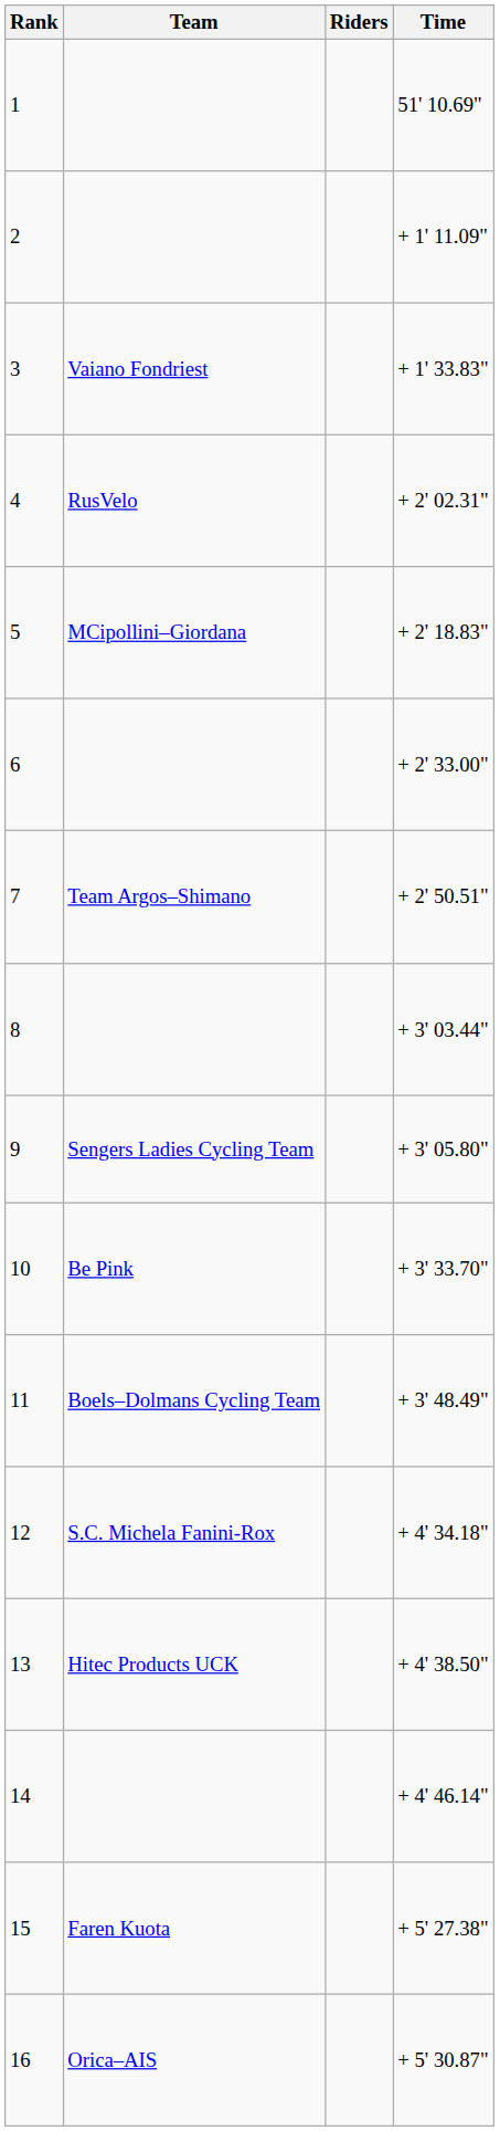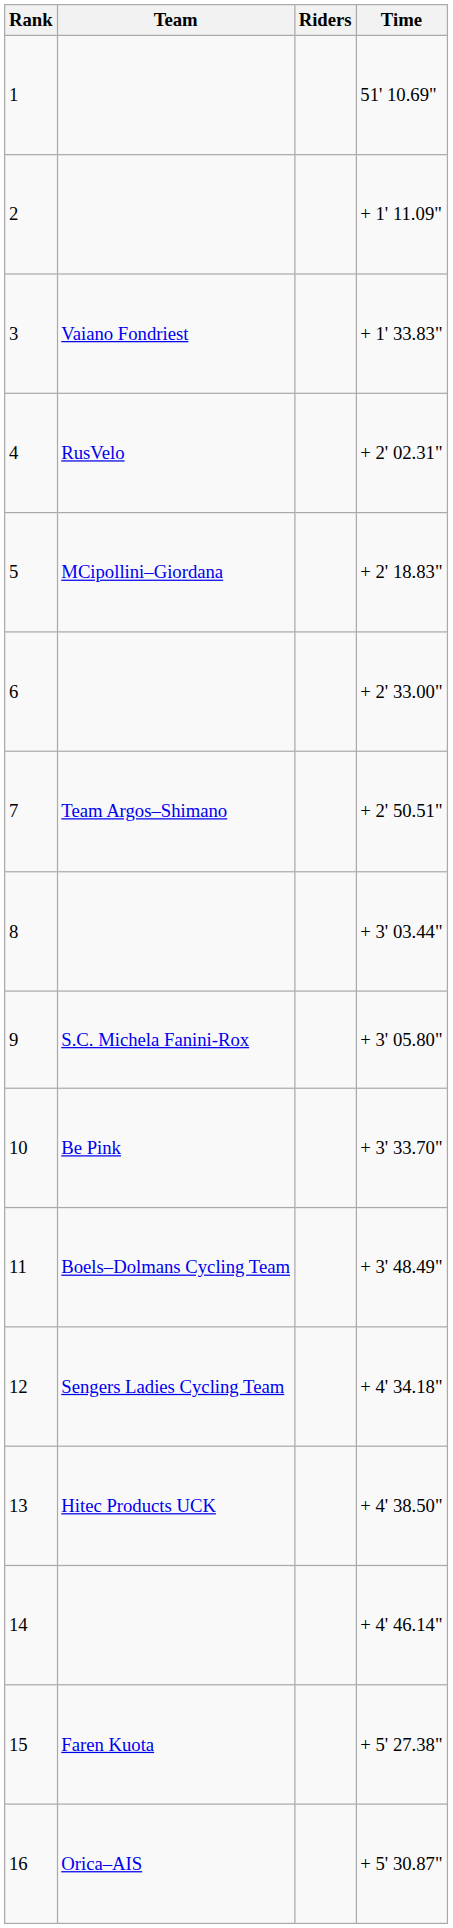 <table class="wikitable" style="font-size:95%; text-align:left;">
 <tr>
 <th>Rank</th>
 <th>Team</th>
 <th>Riders</th>
 <th>Time</th>
 </tr>
 <tr>
 <td>1</td>
 <td align="left"> </td>
 <td><br><br><br><br><br></td>
 <td>51' 10.69"</td>
 </tr>
 <tr>
 <td>2</td>
 <td align="left"> </td>
 <td><br><br><br><br><br></td>
 <td>+ 1' 11.09"</td>
 </tr>
 <tr>
 <td>3</td>
 <td align="left"> <a href='#'>Vaiano Fondriest</a></td>
 <td><br><br><br><br><br></td>
 <td>+ 1' 33.83"</td>
 </tr>
 <tr>
 <td>4</td>
 <td align="left"> <a href='#'>RusVelo</a></td>
 <td><br><br><br><br><br></td>
 <td>+ 2' 02.31"</td>
 </tr>
 <tr>
 <td>5</td>
 <td align="left"> <a href='#'>MCipollini–Giordana</a></td>
 <td><br><br><br><br><br></td>
 <td>+ 2' 18.83"</td>
 </tr>
 <tr>
 <td>6</td>
 <td align="left"> </td>
 <td><br><br><br><br><br></td>
 <td>+ 2' 33.00"</td>
 </tr>
 <tr>
 <td>7</td>
 <td align="left"> <a href='#'>Team Argos–Shimano</a></td>
 <td><br><br><br><br><br></td>
 <td>+ 2' 50.51"</td>
 </tr>
 <tr>
 <td>8</td>
 <td align="left"> </td>
 <td><br><br><br><br><br></td>
 <td>+ 3' 03.44"</td>
 </tr>
 <tr>
 <td>9</td>
-<td align="left"> <a href='#'>Sengers Ladies Cycling Team</a></td>
+<td align="left"> <a href='#'>S.C. Michela Fanini-Rox</a></td>
 <td><br><br><br><br></td>
 <td>+ 3' 05.80"</td>
 </tr>
 <tr>
 <td>10</td>
 <td align="left"> <a href='#'>Be Pink</a></td>
 <td><br><br><br><br><br></td>
 <td>+ 3' 33.70"</td>
 </tr>
 <tr>
 <td>11</td>
 <td align="left"> <a href='#'>Boels–Dolmans Cycling Team</a></td>
 <td><br><br><br><br><br></td>
 <td>+ 3' 48.49"</td>
 </tr>
 <tr>
 <td>12</td>
-<td align="left"> <a href='#'>S.C. Michela Fanini-Rox</a></td>
+<td align="left"> <a href='#'>Sengers Ladies Cycling Team</a></td>
 <td><br><br><br><br><br></td>
 <td>+ 4' 34.18"</td>
 </tr>
 <tr>
 <td>13</td>
 <td align="left"> <a href='#'>Hitec Products UCK</a></td>
 <td><br><br><br><br><br></td>
 <td>+ 4' 38.50"</td>
 </tr>
 <tr>
 <td>14</td>
 <td align="left"> </td>
 <td><br><br><br><br><br></td>
 <td>+ 4' 46.14"</td>
 </tr>
 <tr>
 <td>15</td>
 <td align="left"> <a href='#'>Faren Kuota</a></td>
 <td><br><br><br><br><br></td>
 <td>+ 5' 27.38"</td>
 </tr>
 <tr>
 <td>16</td>
 <td align="left"> <a href='#'>Orica–AIS</a></td>
 <td><br><br><br><br><br></td>
 <td>+ 5' 30.87"</td>
 </tr>
 </table>
